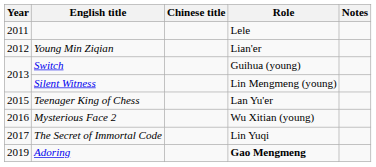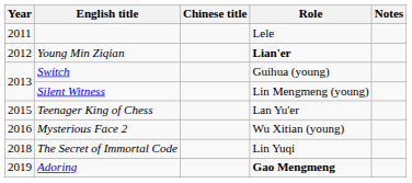 <table class="wikitable sortable">
 <tr>
 <th>Year</th>
 <th>English title</th>
 <th>Chinese title</th>
 <th>Role</th>
 <th class="unsortable">Notes</th>
 </tr>
 <tr>
 <td>2011</td>
 <td></td>
 <td></td>
 <td>Lele</td>
 <td></td>
 </tr>
 <tr>
 <td>2012</td>
 <td><em>Young Min Ziqian</em></td>
 <td></td>
-<td>Lian'er</td>
+<td><strong>Lian'er</strong></td>
 <td></td>
 </tr>
 <tr>
 <td rowspan=2>2013</td>
 <td><em><a href='#'>Switch</a></em></td>
 <td></td>
 <td>Guihua (young)</td>
 <td></td>
 </tr>
 <tr>
 <td><em><a href='#'>Silent Witness</a></em></td>
 <td></td>
 <td>Lin Mengmeng (young)</td>
 <td></td>
 </tr>
 <tr>
 <td>2015</td>
 <td><em>Teenager King of Chess</em></td>
 <td></td>
 <td>Lan Yu'er</td>
 <td></td>
 </tr>
 <tr>
 <td>2016</td>
 <td><em>Mysterious Face 2</em></td>
 <td></td>
 <td>Wu Xitian (young)</td>
 <td></td>
 </tr>
 <tr>
-<td>2017</td>
+<td>2018</td>
 <td><em>The Secret of Immortal Code</em></td>
 <td></td>
 <td>Lin Yuqi</td>
 <td></td>
 </tr>
 <tr>
 <td>2019</td>
 <td><em><a href='#'>Adoring</a></em></td>
 <td></td>
 <td><strong>Gao Mengmeng</strong></td>
 <td></td>
 </tr>
 </table>
